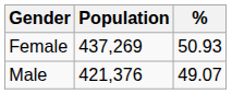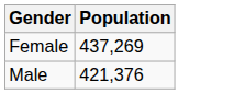 <table class="wikitable">
 <tr>
 <th>Gender</th>
 <th>Population</th>
-<th>%</th>
 </tr>
 <tr>
 <td>Female</td>
 <td>437,269</td>
-<td>50.93</td>
 </tr>
 <tr>
 <td>Male</td>
 <td>421,376</td>
-<td>49.07</td>
 </tr>
 </table>
